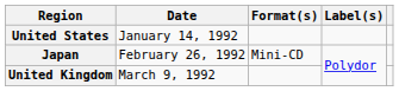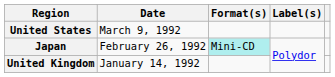 <table class="wikitable plainrowheaders">
 <tr>
 <th scope="col">Region</th>
 <th scope="col">Date</th>
 <th scope="col">Format(s)</th>
 <th scope="col">Label(s)</th>
 <th scope="col"></th>
 </tr>
 <tr>
 <th scope="row">United States</th>
-<td>January 14, 1992</td>
+<td>March 9, 1992</td>
 <td></td>
 <td></td>
 <td></td>
 </tr>
 <tr>
 <th scope="row">Japan</th>
 <td>February 26, 1992</td>
-<td>Mini-CD</td>
+<td style="background: paleturquoise;">Mini-CD</td>
 <td rowspan="2"><a href='#'>Polydor</a></td>
 <td></td>
 </tr>
 <tr>
 <th scope="row">United Kingdom</th>
-<td>March 9, 1992</td>
+<td>January 14, 1992</td>
 <td></td>
 <td></td>
 </tr>
 </table>
